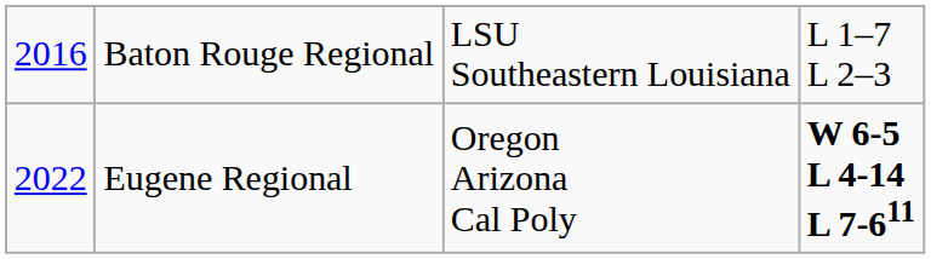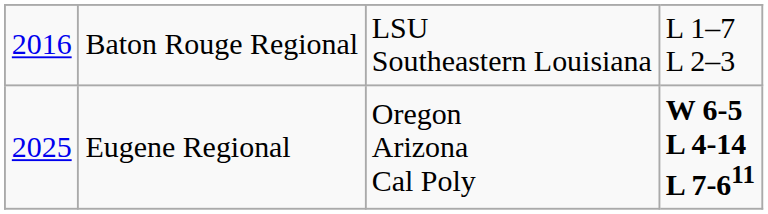 <table class="wikitable">
 <tr>
 <td><a href='#'>2016</a></td>
 <td>Baton Rouge Regional</td>
 <td>LSU<br>Southeastern Louisiana</td>
 <td>L 1–7<br> L 2–3</td>
 </tr>
 <tr>
-<td><a href='#'>2022</a></td>
+<td><a href='#'>2025</a></td>
 <td>Eugene Regional</td>
 <td>Oregon<br>Arizona<br>Cal Poly</td>
 <td><strong>W 6-5<br> L 4-14<br> L 7-6<sup>11</sup></strong></td>
 </tr>
 </table>
